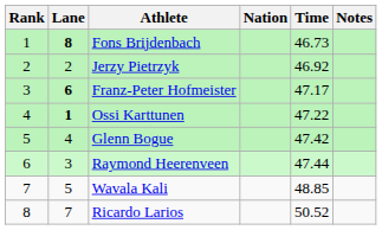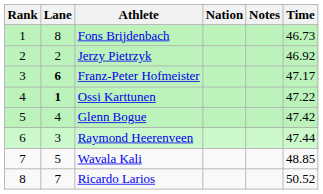 <table class="wikitable sortable" style="text-align:center">
 <tr>
 <th>Rank</th>
 <th>Lane</th>
 <th>Athlete</th>
 <th>Nation</th>
+<th>Notes</th>
 <th>Time</th>
-<th>Notes</th>
 </tr>
 <tr style="background:#bbf3bb;">
 <td>1</td>
-<td><strong>8</strong></td>
+<td>8</td>
 <td align=left><a href='#'>Fons Brijdenbach</a></td>
 <td align=left></td>
+<td></td>
 <td>46.73</td>
-<td></td>
 </tr>
 <tr style="background:#bbf3bb;">
 <td>2</td>
 <td>2</td>
 <td align=left><a href='#'>Jerzy Pietrzyk</a></td>
 <td align=left></td>
+<td></td>
 <td>46.92</td>
-<td></td>
 </tr>
 <tr style="background:#bbf3bb;">
 <td>3</td>
 <td><strong>6</strong></td>
 <td align=left><a href='#'>Franz-Peter Hofmeister</a></td>
 <td align=left></td>
+<td></td>
 <td>47.17</td>
-<td></td>
 </tr>
 <tr style="background:#bbf3bb;">
 <td>4</td>
 <td><strong>1</strong></td>
 <td align=left><a href='#'>Ossi Karttunen</a></td>
 <td align=left></td>
+<td></td>
 <td>47.22</td>
-<td></td>
 </tr>
 <tr style="background:#bbf3bb;">
 <td>5</td>
 <td>4</td>
 <td align=left><a href='#'>Glenn Bogue</a></td>
 <td align=left></td>
+<td></td>
 <td>47.42</td>
-<td></td>
 </tr>
 <tr style="background:#ccf9cc;">
 <td>6</td>
 <td>3</td>
 <td align=left><a href='#'>Raymond Heerenveen</a></td>
 <td align=left></td>
+<td></td>
 <td>47.44</td>
-<td></td>
 </tr>
 <tr>
 <td>7</td>
 <td>5</td>
 <td align=left><a href='#'>Wavala Kali</a></td>
 <td align=left></td>
+<td></td>
 <td>48.85</td>
-<td></td>
 </tr>
 <tr>
 <td>8</td>
 <td>7</td>
 <td align=left><a href='#'>Ricardo Larios</a></td>
 <td align=left></td>
+<td></td>
 <td>50.52</td>
-<td></td>
 </tr>
 </table>
